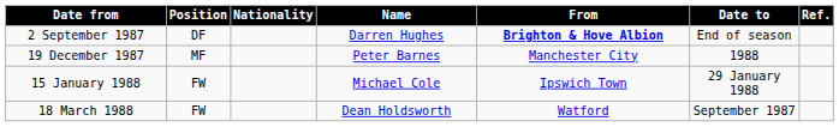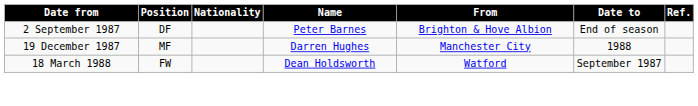 <table class="wikitable" style="text-align:center; font-size:90%; ">
 <tr>
 <th style="background:#000000; color:white; width:150px;">Date from</th>
 <th style="background:#000000; color:white; width:50px;">Position</th>
 <th style="background:#000000; color:white; width:50px;">Nationality</th>
 <th style="background:#000000; color:white; width:150px;">Name</th>
 <th style="background:#000000; color:white; width:200px;">From</th>
 <th style="background:#000000; color:white; width:100px;">Date to</th>
 <th style="background:#000000; color:white; width:25px;">Ref.</th>
 </tr>
 <tr>
 <td>2 September 1987</td>
 <td>DF</td>
 <td></td>
-<td><a href='#'>Darren Hughes</a></td>
-<td><strong><a href='#'>Brighton & Hove Albion</a></strong></td>
+<td><a href='#'>Peter Barnes</a></td>
+<td><a href='#'>Brighton & Hove Albion</a></td>
 <td>End of season</td>
 <td></td>
 </tr>
 <tr>
 <td>19 December 1987</td>
 <td>MF</td>
 <td></td>
-<td><a href='#'>Peter Barnes</a></td>
+<td><a href='#'>Darren Hughes</a></td>
 <td><a href='#'>Manchester City</a></td>
 <td>1988</td>
-<td></td>
-</tr>
-<tr>
-<td>15 January 1988</td>
-<td>FW</td>
-<td></td>
-<td><a href='#'>Michael Cole</a></td>
-<td><a href='#'>Ipswich Town</a></td>
-<td>29 January 1988</td>
 <td></td>
 </tr>
 <tr>
 <td>18 March 1988</td>
 <td>FW</td>
 <td></td>
 <td><a href='#'>Dean Holdsworth</a></td>
 <td><a href='#'>Watford</a></td>
 <td>September 1987</td>
 <td></td>
 </tr>
 </table>
